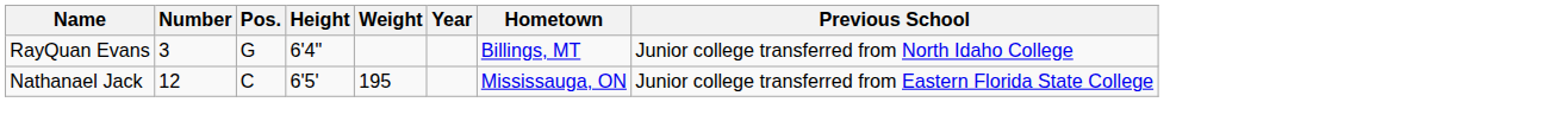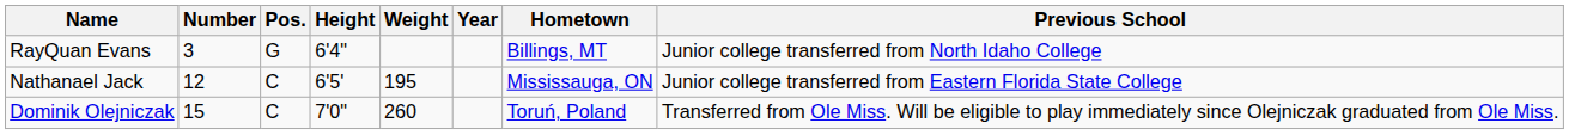 <table class="wikitable sortable" border="1">
 <tr>
 <th>Name</th>
 <th>Number</th>
 <th>Pos.</th>
 <th>Height</th>
 <th>Weight</th>
 <th>Year</th>
 <th>Hometown</th>
 <th class="unsortable">Previous School</th>
 </tr>
 <tr>
 <td>RayQuan Evans</td>
 <td>3</td>
 <td>G</td>
 <td>6'4"</td>
 <td></td>
 <td></td>
 <td><a href='#'>Billings, MT</a></td>
 <td>Junior college transferred from <a href='#'>North Idaho College</a></td>
 </tr>
 <tr>
 <td>Nathanael Jack</td>
 <td>12</td>
 <td>C</td>
 <td>6'5'</td>
 <td>195</td>
 <td></td>
 <td><a href='#'>Mississauga, ON</a></td>
 <td>Junior college transferred from <a href='#'>Eastern Florida State College</a></td>
 </tr>
+<tr>
+<td><a href='#'>Dominik Olejniczak</a></td>
+<td>15</td>
+<td>C</td>
+<td>7'0"</td>
+<td>260</td>
+<td></td>
+<td><a href='#'>Toruń, Poland</a></td>
+<td>Transferred from <a href='#'>Ole Miss</a>. Will be eligible to play immediately since Olejniczak graduated from <a href='#'>Ole Miss</a>.</td>
+</tr>
 </table>
